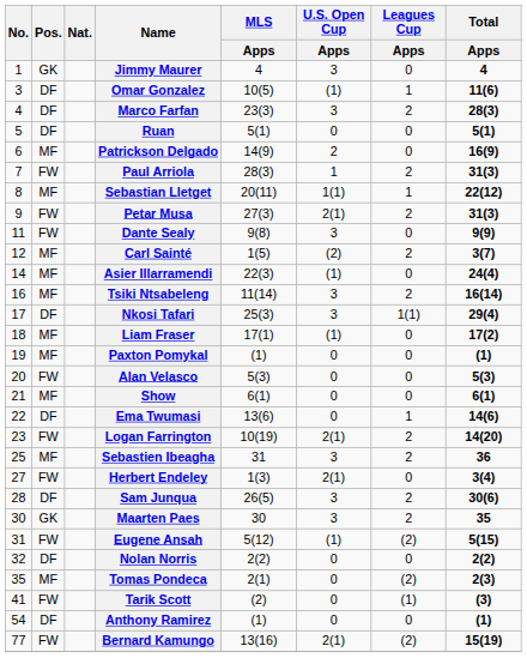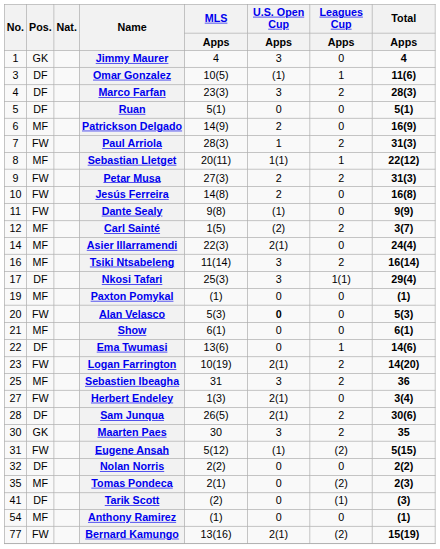 <table class="wikitable sortable" style="text-align:center">
 <tr>
 <th rowspan="2">No.</th>
 <th rowspan="2">Pos.</th>
 <th rowspan="2">Nat.</th>
 <th rowspan="2" style="width:150px;">Name</th>
 <th colspan="1" style="width:86px;"><a href='#'>MLS</a></th>
 <th colspan="1" style="width:86px;"><a href='#'>U.S. Open Cup</a></th>
 <th colspan="1" style="width:86px;"><a href='#'>Leagues Cup</a></th>
 <th colspan="1" style="width:86px;">Total</th>
 </tr>
 <tr>
 <th>Apps</th>
 <th>Apps</th>
 <th>Apps</th>
 <th>Apps</th>
 </tr>
 <tr>
 <td>1</td>
 <td>GK</td>
 <td></td>
 <th scope="row"><a href='#'>Jimmy Maurer</a></th>
 <td>4</td>
 <td>3</td>
 <td>0</td>
 <td><strong>4</strong></td>
 </tr>
 <tr>
 <td>3</td>
 <td>DF</td>
 <td></td>
 <th scope="row"><a href='#'>Omar Gonzalez</a></th>
 <td>10(5)</td>
 <td>(1)</td>
 <td>1</td>
 <td><strong>11(6)</strong></td>
 </tr>
 <tr>
 <td>4</td>
 <td>DF</td>
 <td></td>
 <th scope="row"><a href='#'>Marco Farfan</a></th>
 <td>23(3)</td>
 <td>3</td>
 <td>2</td>
 <td><strong>28(3)</strong></td>
 </tr>
 <tr>
 <td>5</td>
 <td>DF</td>
 <td></td>
 <th scope="row"><a href='#'>Ruan</a></th>
 <td>5(1)</td>
 <td>0</td>
 <td>0</td>
 <td><strong>5(1)</strong></td>
 </tr>
 <tr>
 <td>6</td>
 <td>MF</td>
 <td></td>
 <th scope="row"><a href='#'>Patrickson Delgado</a></th>
 <td>14(9)</td>
 <td>2</td>
 <td>0</td>
 <td><strong>16(9)</strong></td>
 </tr>
 <tr>
 <td>7</td>
 <td>FW</td>
 <td></td>
 <th scope="row"><a href='#'>Paul Arriola</a></th>
 <td>28(3)</td>
 <td>1</td>
 <td>2</td>
 <td><strong>31(3)</strong></td>
 </tr>
 <tr>
 <td>8</td>
 <td>MF</td>
 <td></td>
 <th scope="row"><a href='#'>Sebastian Lletget</a></th>
 <td>20(11)</td>
 <td>1(1)</td>
 <td>1</td>
 <td><strong>22(12)</strong></td>
 </tr>
 <tr>
 <td>9</td>
 <td>FW</td>
 <td></td>
 <th scope="row"><a href='#'>Petar Musa</a></th>
 <td>27(3)</td>
-<td>2(1)</td>
+<td>2</td>
 <td>2</td>
 <td><strong>31(3)</strong></td>
+</tr>
+<tr>
+<td>10</td>
+<td>FW</td>
+<td></td>
+<th scope="row"><a href='#'>Jesús Ferreira</a></th>
+<td>14(8)</td>
+<td>2</td>
+<td>0</td>
+<td><strong>16(8)</strong></td>
 </tr>
 <tr>
 <td>11</td>
 <td>FW</td>
 <td></td>
 <th scope="row"><a href='#'>Dante Sealy</a></th>
 <td>9(8)</td>
-<td>3</td>
+<td>(1)</td>
 <td>0</td>
 <td><strong>9(9)</strong></td>
 </tr>
 <tr>
 <td>12</td>
 <td>MF</td>
 <td></td>
 <th scope="row"><a href='#'>Carl Sainté</a></th>
 <td>1(5)</td>
 <td>(2)</td>
 <td>2</td>
 <td><strong>3(7)</strong></td>
 </tr>
 <tr>
 <td>14</td>
 <td>MF</td>
 <td></td>
 <th scope="row"><a href='#'>Asier Illarramendi</a></th>
 <td>22(3)</td>
-<td>(1)</td>
+<td>2(1)</td>
 <td>0</td>
 <td><strong>24(4)</strong></td>
 </tr>
 <tr>
 <td>16</td>
 <td>MF</td>
 <td></td>
 <th scope="row"><a href='#'>Tsiki Ntsabeleng</a></th>
 <td>11(14)</td>
 <td>3</td>
 <td>2</td>
 <td><strong>16(14)</strong></td>
 </tr>
 <tr>
 <td>17</td>
 <td>DF</td>
 <td></td>
 <th scope="row"><a href='#'>Nkosi Tafari</a></th>
 <td>25(3)</td>
 <td>3</td>
 <td>1(1)</td>
 <td><strong>29(4)</strong></td>
 </tr>
 <tr>
-<td>18</td>
-<td>MF</td>
-<td></td>
-<th scope="row"><a href='#'>Liam Fraser</a></th>
-<td>17(1)</td>
-<td>(1)</td>
-<td>0</td>
-<td><strong>17(2)</strong></td>
-</tr>
-<tr>
 <td>19</td>
 <td>MF</td>
 <td></td>
 <th scope="row"><a href='#'>Paxton Pomykal</a></th>
 <td>(1)</td>
 <td>0</td>
 <td>0</td>
 <td><strong>(1)</strong></td>
 </tr>
 <tr>
 <td>20</td>
 <td>FW</td>
 <td></td>
 <th scope="row"><a href='#'>Alan Velasco</a></th>
 <td>5(3)</td>
-<td>0</td>
+<td><strong>0</strong></td>
 <td>0</td>
 <td><strong>5(3)</strong></td>
 </tr>
 <tr>
 <td>21</td>
 <td>MF</td>
 <td></td>
 <th scope="row"><a href='#'>Show</a></th>
 <td>6(1)</td>
 <td>0</td>
 <td>0</td>
 <td><strong>6(1)</strong></td>
 </tr>
 <tr>
 <td>22</td>
 <td>DF</td>
 <td></td>
 <th scope="row"><a href='#'>Ema Twumasi</a></th>
 <td>13(6)</td>
 <td>0</td>
 <td>1</td>
 <td><strong>14(6)</strong></td>
 </tr>
 <tr>
 <td>23</td>
 <td>FW</td>
 <td></td>
 <th scope="row"><a href='#'>Logan Farrington</a></th>
 <td>10(19)</td>
 <td>2(1)</td>
 <td>2</td>
 <td><strong>14(20)</strong></td>
 </tr>
 <tr>
 <td>25</td>
 <td>MF</td>
 <td></td>
 <th scope="row"><a href='#'>Sebastien Ibeagha</a></th>
 <td>31</td>
 <td>3</td>
 <td>2</td>
 <td><strong>36</strong></td>
 </tr>
 <tr>
 <td>27</td>
 <td>FW</td>
 <td></td>
 <th scope="row"><a href='#'>Herbert Endeley</a></th>
 <td>1(3)</td>
 <td>2(1)</td>
 <td>0</td>
 <td><strong>3(4)</strong></td>
 </tr>
 <tr>
 <td>28</td>
 <td>DF</td>
 <td></td>
 <th scope="row"><a href='#'>Sam Junqua</a></th>
 <td>26(5)</td>
-<td>3</td>
+<td>2(1)</td>
 <td>2</td>
 <td><strong>30(6)</strong></td>
 </tr>
 <tr>
 <td>30</td>
 <td>GK</td>
 <td></td>
 <th scope="row"><a href='#'>Maarten Paes</a></th>
 <td>30</td>
 <td>3</td>
 <td>2</td>
 <td><strong>35</strong></td>
 </tr>
 <tr>
 <td>31</td>
 <td>FW</td>
 <td></td>
 <th scope="row"><a href='#'>Eugene Ansah</a></th>
 <td>5(12)</td>
 <td>(1)</td>
 <td>(2)</td>
 <td><strong>5(15)</strong></td>
 </tr>
 <tr>
 <td>32</td>
 <td>DF</td>
 <td></td>
 <th scope="row"><a href='#'>Nolan Norris</a></th>
 <td>2(2)</td>
 <td>0</td>
 <td>0</td>
 <td><strong>2(2)</strong></td>
 </tr>
 <tr>
 <td>35</td>
 <td>MF</td>
 <td></td>
 <th scope="row"><a href='#'>Tomas Pondeca</a></th>
 <td>2(1)</td>
 <td>0</td>
 <td>(2)</td>
 <td><strong>2(3)</strong></td>
 </tr>
 <tr>
 <td>41</td>
-<td>FW</td>
+<td>DF</td>
 <td></td>
 <th scope="row"><a href='#'>Tarik Scott</a></th>
 <td>(2)</td>
 <td>0</td>
 <td>(1)</td>
 <td><strong>(3)</strong></td>
 </tr>
 <tr>
 <td>54</td>
-<td>DF</td>
+<td>MF</td>
 <td></td>
 <th scope="row"><a href='#'>Anthony Ramirez</a></th>
 <td>(1)</td>
 <td>0</td>
 <td>0</td>
 <td><strong>(1)</strong></td>
 </tr>
 <tr>
 <td>77</td>
 <td>FW</td>
 <td></td>
 <th scope="row"><a href='#'>Bernard Kamungo</a></th>
 <td>13(16)</td>
 <td>2(1)</td>
 <td>(2)</td>
 <td><strong>15(19)</strong></td>
 </tr>
 <tr>
 </tr>
 </table>
